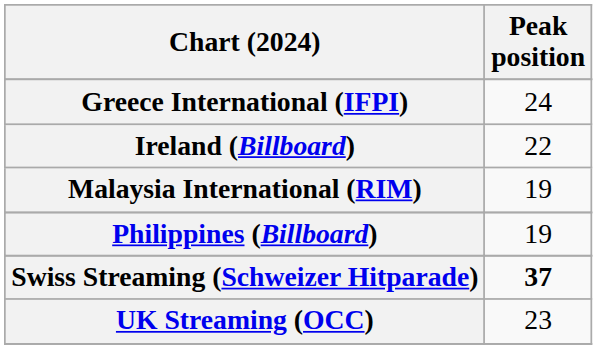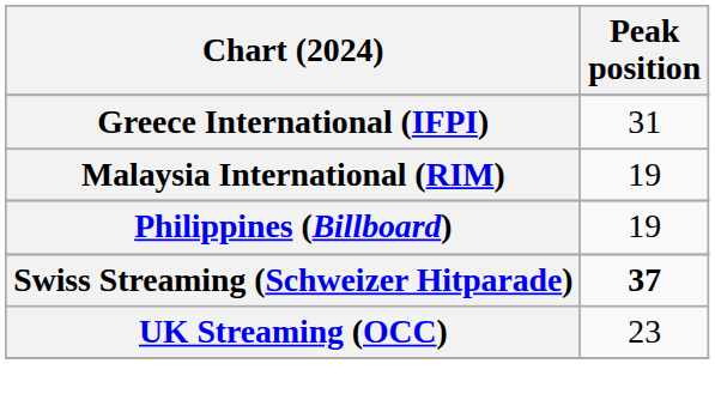 <table class="wikitable sortable plainrowheaders" style="text-align:center">
 <tr>
 <th scope="col">Chart (2024)</th>
 <th scope="col">Peak<br>position</th>
 </tr>
 <tr>
 </tr>
 <tr>
 </tr>
 <tr>
 </tr>
 <tr>
 </tr>
 <tr>
 <th scope="row">Greece International (<a href='#'>IFPI</a>)</th>
-<td>24</td>
-</tr>
-<tr>
-<th scope="row">Ireland (<em><a href='#'>Billboard</a></em>)</th>
-<td>22</td>
+<td>31</td>
 </tr>
 <tr>
 <th scope="row">Malaysia International (<a href='#'>RIM</a>)</th>
 <td>19</td>
 </tr>
 <tr>
 </tr>
 <tr>
 <th scope="row"><a href='#'>Philippines</a> (<em><a href='#'>Billboard</a></em>)</th>
 <td>19</td>
 </tr>
 <tr>
 </tr>
 <tr>
 </tr>
 <tr>
 </tr>
 <tr>
 <th scope="row">Swiss Streaming (<a href='#'>Schweizer Hitparade</a>)</th>
 <td><strong>37</strong></td>
 </tr>
 <tr>
 <th scope="row"><a href='#'>UK Streaming</a> (<a href='#'>OCC</a>)</th>
 <td>23</td>
 </tr>
 <tr>
 </tr>
 </table>
